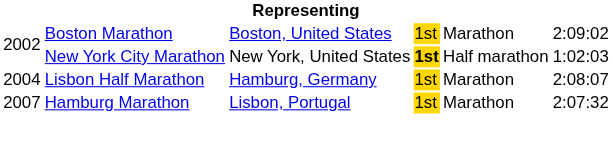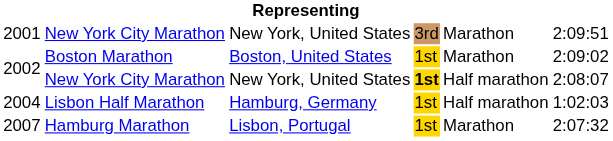 <table>
 <tr>
 <th colspan="6">Representing </th>
+</tr>
+<tr>
+<td>2001</td>
+<td><a href='#'>New York City Marathon</a></td>
+<td>New York, United States</td>
+<td bgcolor="cc9966">3rd</td>
+<td>Marathon</td>
+<td>2:09:51</td>
 </tr>
 <tr>
 <td rowspan=2>2002</td>
 <td><a href='#'>Boston Marathon</a></td>
 <td><a href='#'>Boston, United States</a></td>
 <td bgcolor="gold">1st</td>
 <td>Marathon</td>
 <td>2:09:02</td>
 </tr>
 <tr>
 <td><a href='#'>New York City Marathon</a></td>
 <td>New York, United States</td>
 <td bgcolor="gold"><strong>1st</strong></td>
 <td>Half marathon</td>
-<td>1:02:03</td>
+<td>2:08:07</td>
 </tr>
 <tr>
 <td>2004</td>
 <td><a href='#'>Lisbon Half Marathon</a></td>
 <td><a href='#'>Hamburg, Germany</a></td>
 <td bgcolor=gold>1st</td>
-<td>Marathon</td>
-<td>2:08:07</td>
+<td>Half marathon</td>
+<td>1:02:03</td>
 </tr>
 <tr>
 <td>2007</td>
 <td><a href='#'>Hamburg Marathon</a></td>
 <td><a href='#'>Lisbon, Portugal</a></td>
 <td bgcolor="gold">1st</td>
 <td>Marathon</td>
 <td>2:07:32</td>
 </tr>
 </table>
